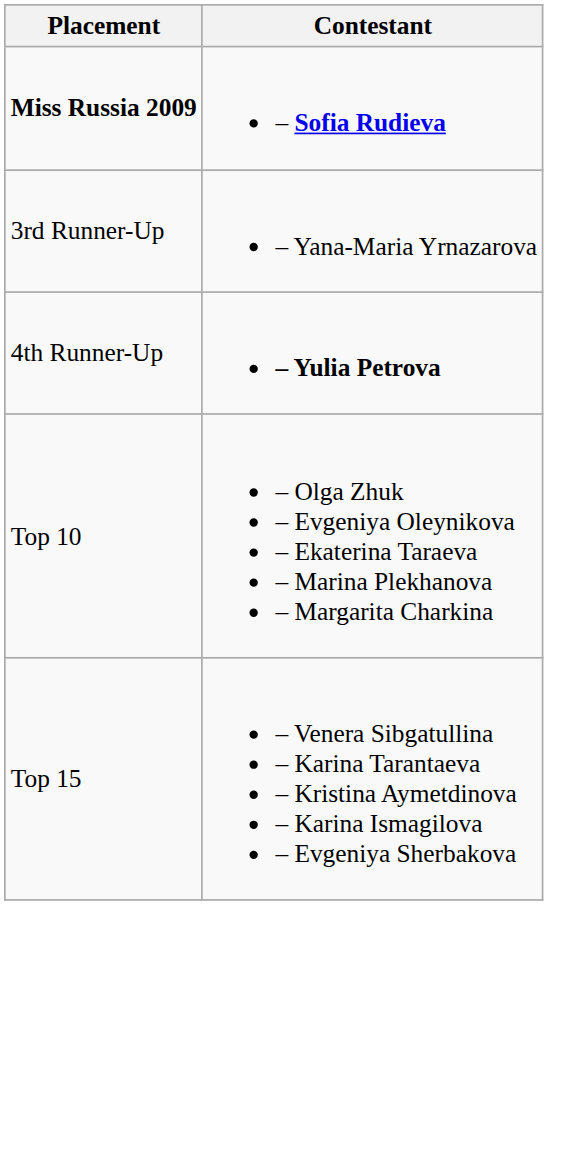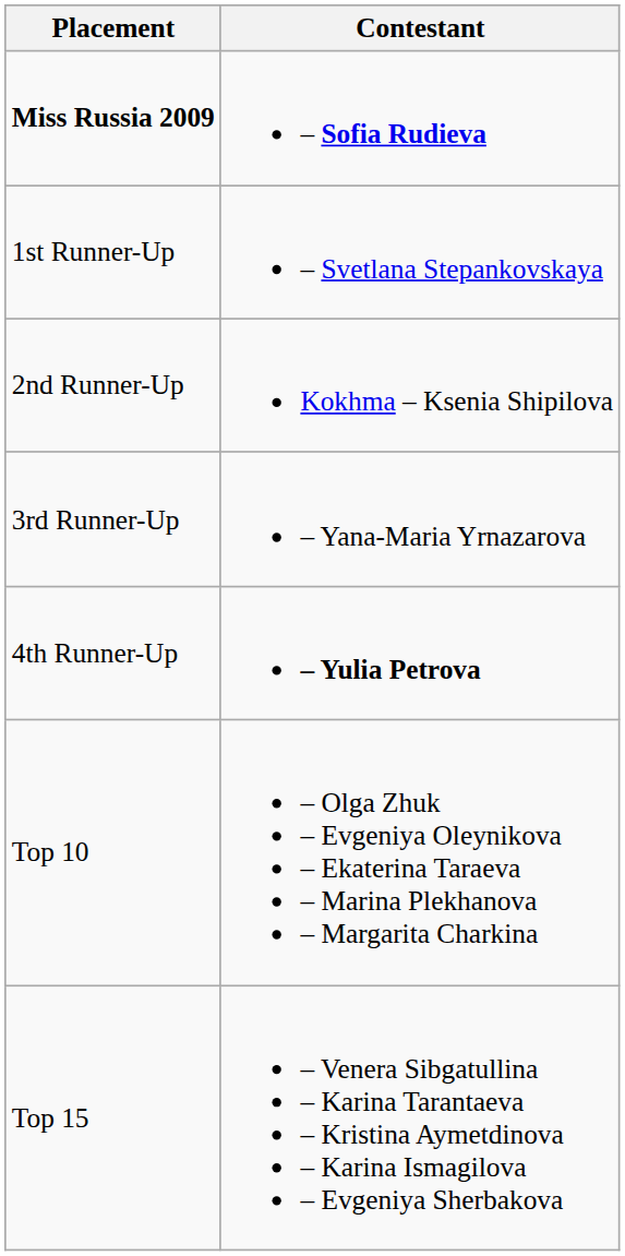 <table class="wikitable sortable" style="font-size: 95%;">
 <tr>
 <th>Placement</th>
 <th>Contestant</th>
 </tr>
 <tr>
 <td><strong>Miss Russia 2009</strong></td>
 <td><br><ul><li><strong></strong> – <strong><a href='#'>Sofia Rudieva</a></strong></li></ul></td>
+</tr>
+<tr>
+<td>1st Runner-Up</td>
+<td><br><ul><li> – <a href='#'>Svetlana Stepankovskaya</a></li></ul></td>
+</tr>
+<tr>
+<td>2nd Runner-Up</td>
+<td><br><ul><li> <a href='#'>Kokhma</a> – Ksenia Shipilova</li></ul></td>
 </tr>
 <tr>
 <td>3rd Runner-Up</td>
 <td><br><ul><li> – Yana-Maria Yrnazarova</li></ul></td>
 </tr>
 <tr>
 <td>4th Runner-Up</td>
 <td><strong><br><ul><li> – Yulia Petrova</li></ul></strong></td>
 </tr>
 <tr>
 <td>Top 10</td>
 <td><br><ul><li> – Olga Zhuk</li><li> – Evgeniya Oleynikova</li><li> – Ekaterina Taraeva</li><li> – Marina Plekhanova</li><li> – Margarita Сharkina</li></ul></td>
 </tr>
 <tr>
 <td>Top 15</td>
 <td><br><ul><li> – Venera Sibgatullina</li><li> – Karina Tarantaeva</li><li> – Kristina Aymetdinova</li><li> – Karina Ismagilova</li><li> – Evgeniya Sherbakova</li></ul></td>
 </tr>
 </table>
